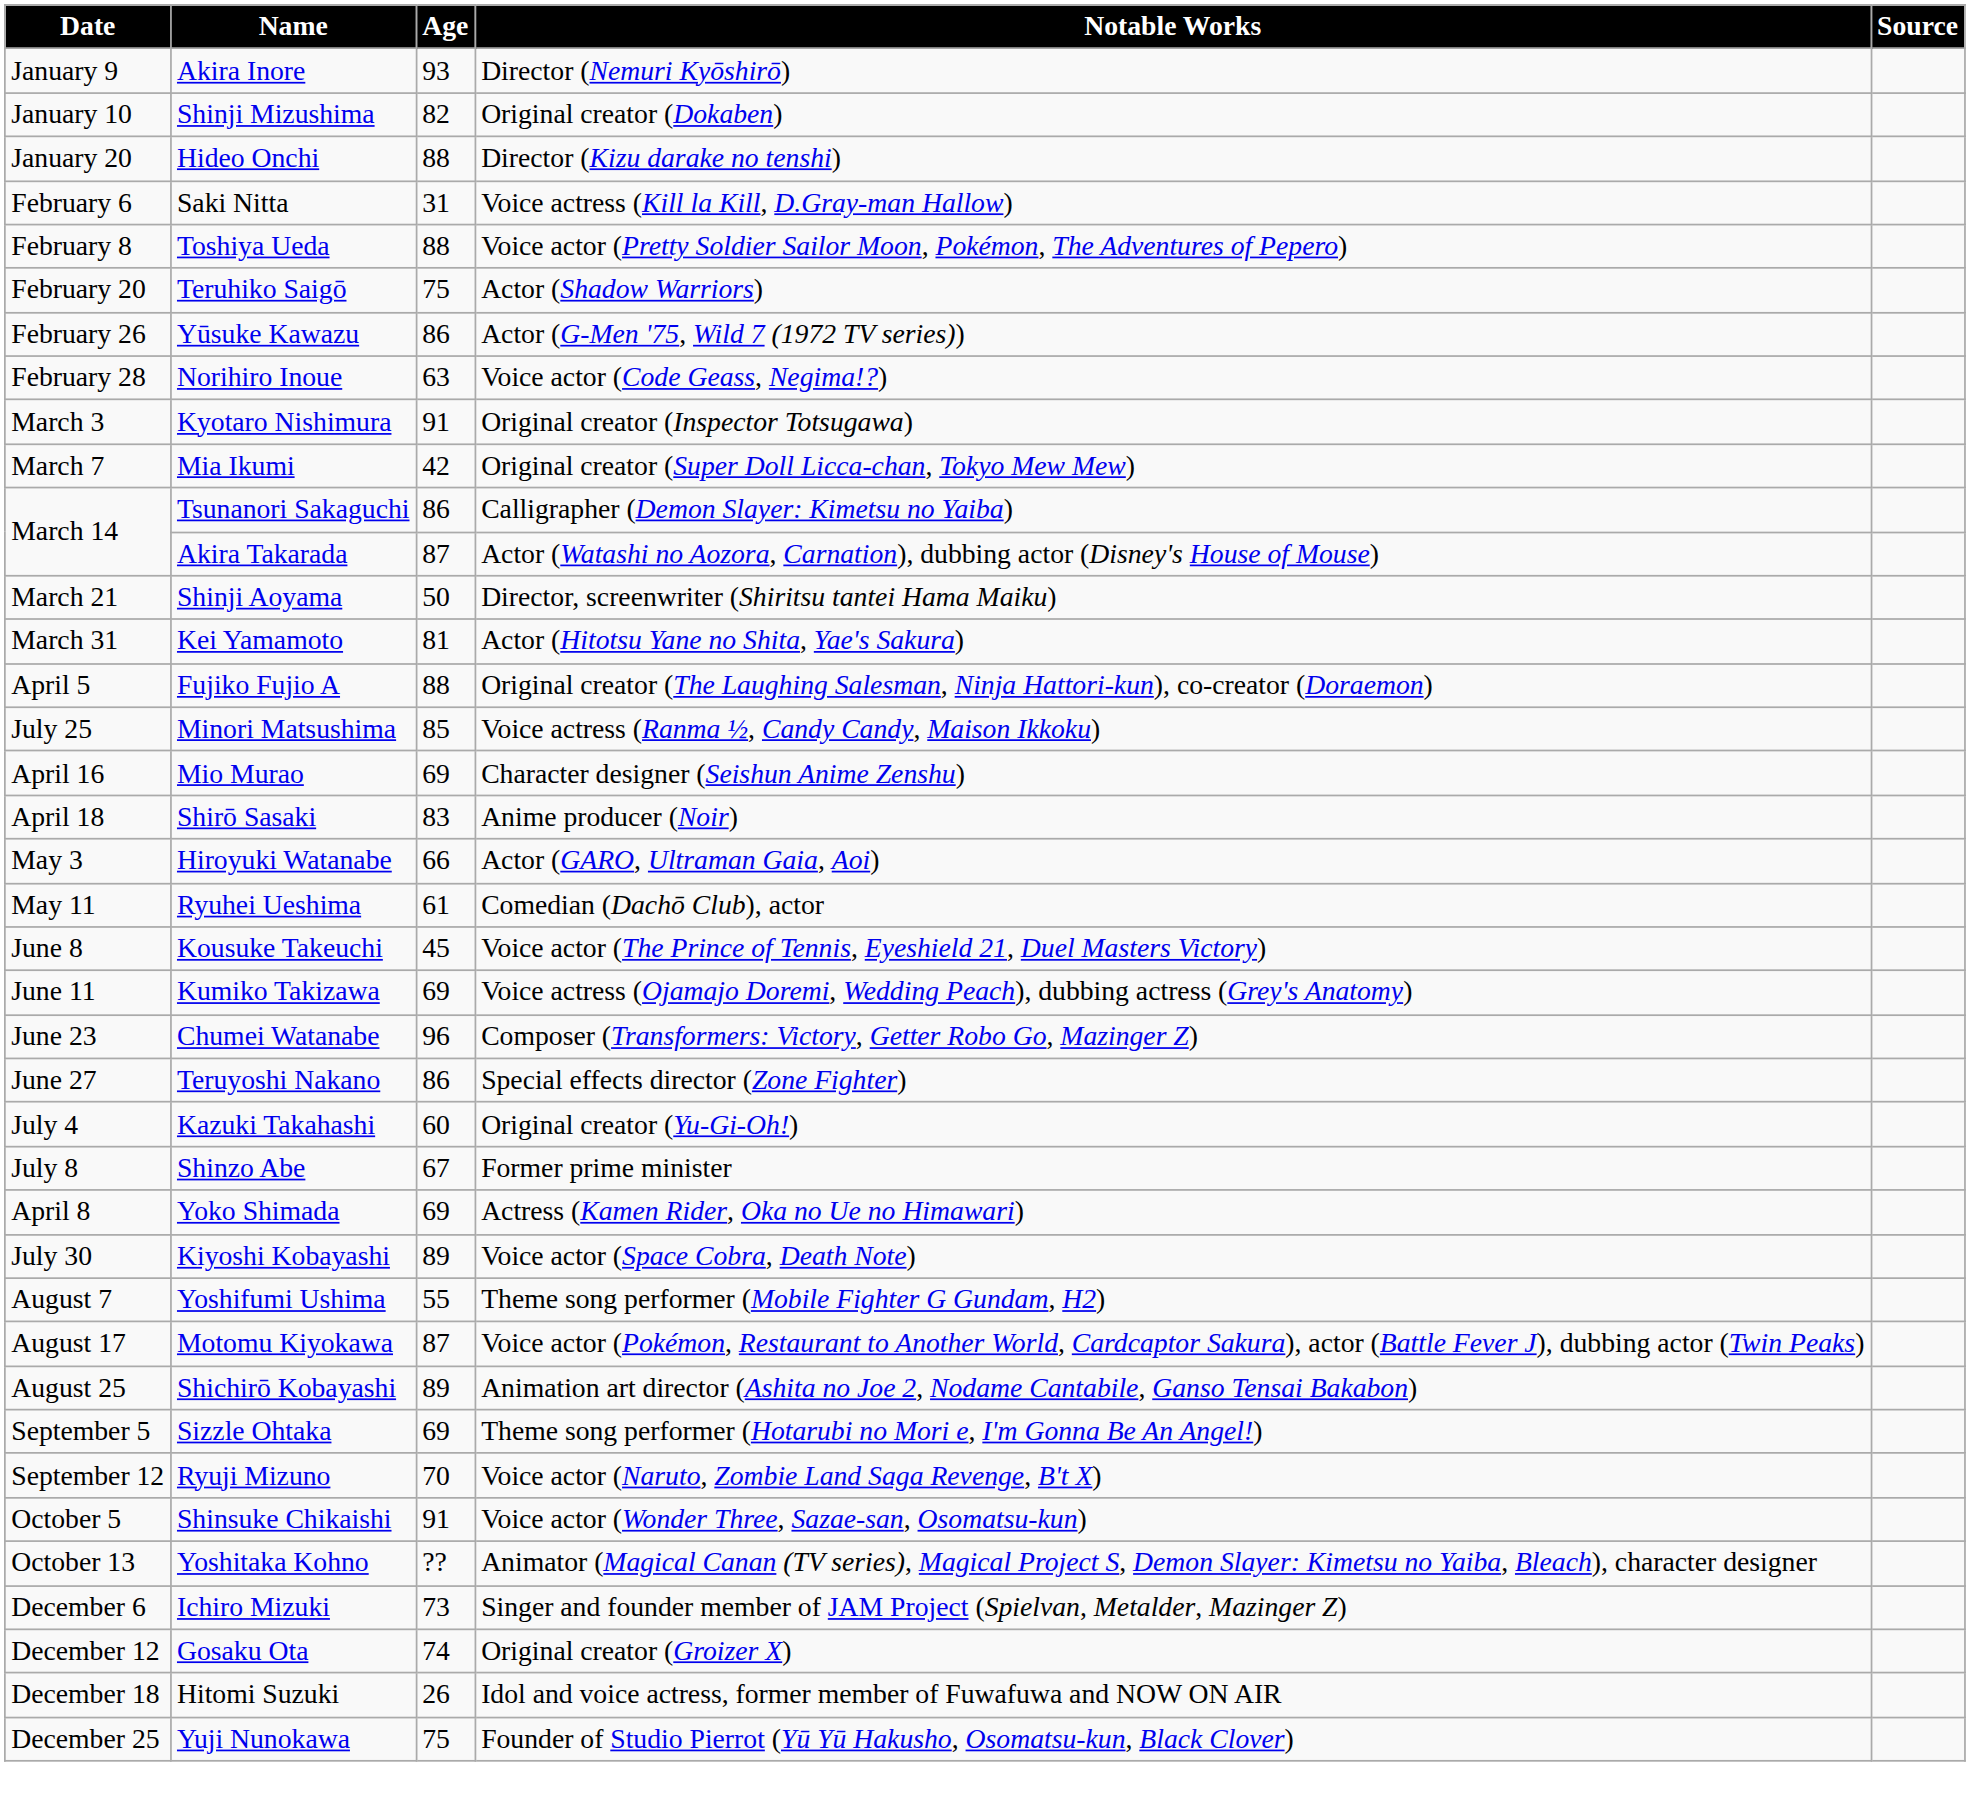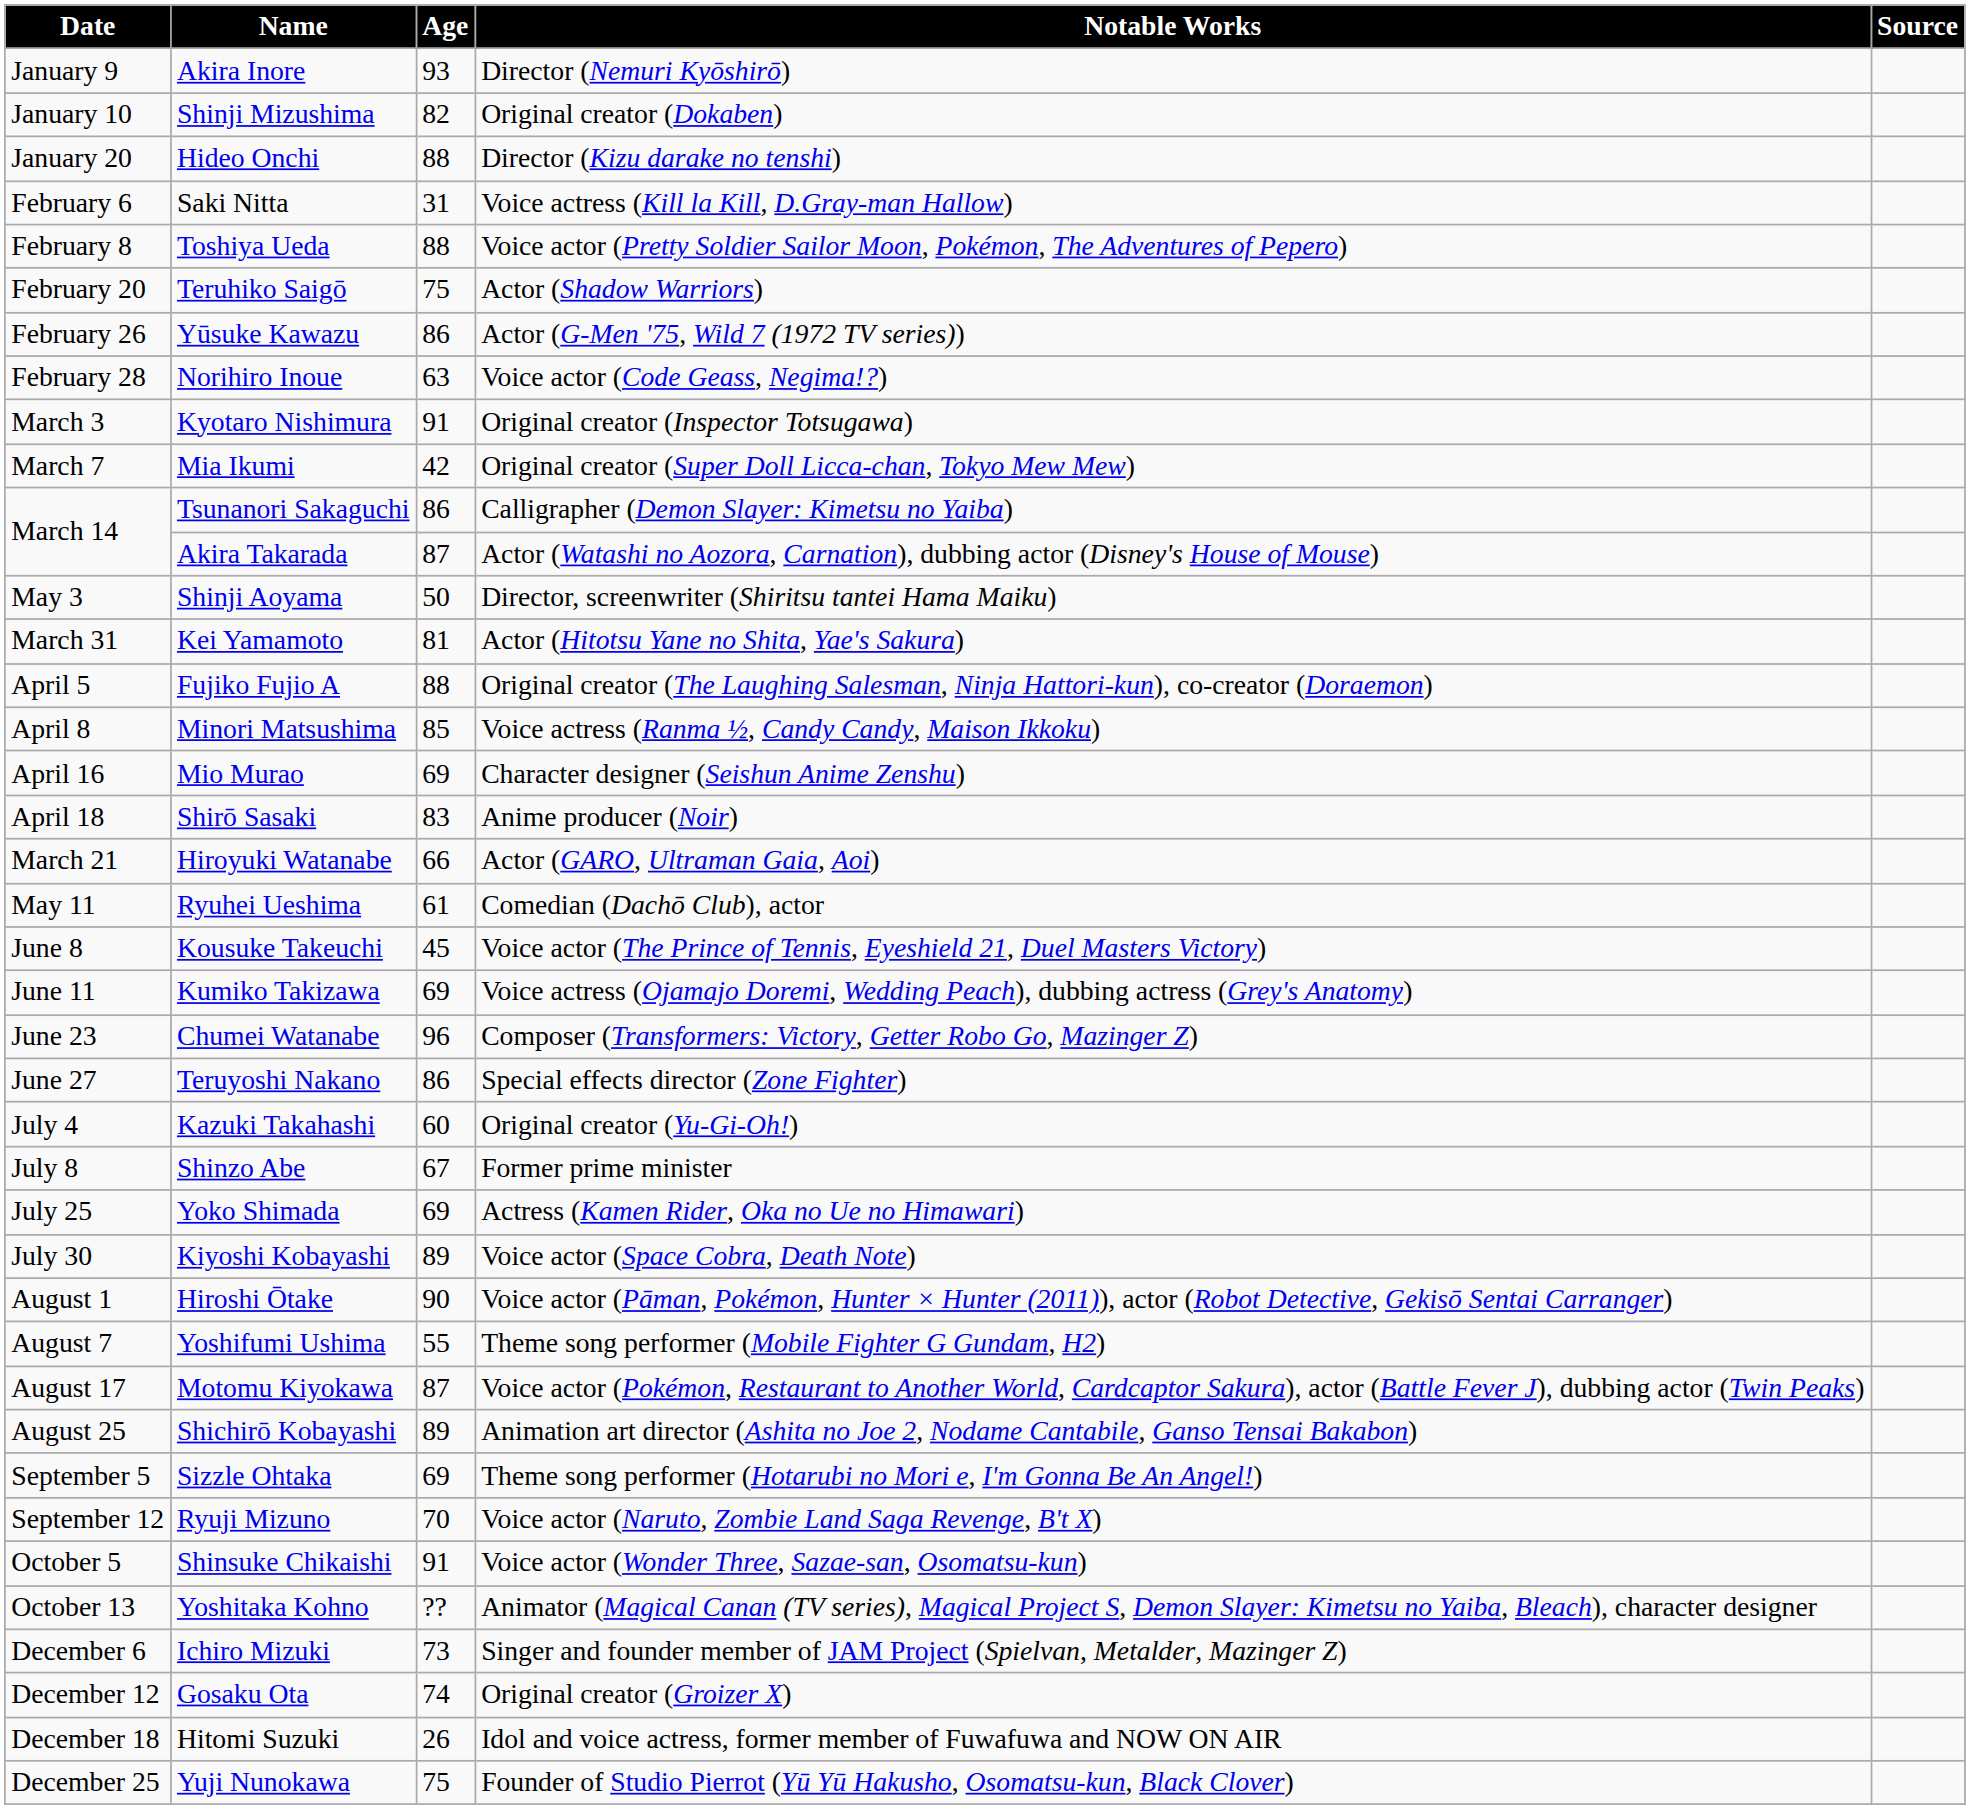 <table class="wikitable" style="background:#silver">
 <tr>
 <th style="background:black; color:white;">Date</th>
 <th style="background:black; color:white;">Name</th>
 <th style="background:black; color:white;">Age</th>
 <th style="background:black; color:white;">Notable Works</th>
 <th style="background:black; color:white;">Source</th>
 </tr>
 <tr>
 <td>January 9</td>
 <td><a href='#'>Akira Inore</a></td>
 <td>93</td>
 <td>Director (<em><a href='#'>Nemuri Kyōshirō</a></em>)</td>
 <td></td>
 </tr>
 <tr>
 <td>January 10</td>
 <td><a href='#'>Shinji Mizushima</a></td>
 <td>82</td>
 <td>Original creator (<em><a href='#'>Dokaben</a></em>)</td>
 <td></td>
 </tr>
 <tr>
 <td>January 20</td>
 <td><a href='#'>Hideo Onchi</a></td>
 <td>88</td>
 <td>Director (<em><a href='#'>Kizu darake no tenshi</a></em>)</td>
 <td></td>
 </tr>
 <tr>
 <td>February 6</td>
 <td>Saki Nitta</td>
 <td>31</td>
 <td>Voice actress (<em><a href='#'>Kill la Kill</a></em>, <em><a href='#'>D.Gray-man Hallow</a></em>)</td>
 <td></td>
 </tr>
 <tr>
 <td>February 8</td>
 <td><a href='#'>Toshiya Ueda</a></td>
 <td>88</td>
 <td>Voice actor (<em><a href='#'>Pretty Soldier Sailor Moon</a></em>, <em><a href='#'>Pokémon</a></em>, <em><a href='#'>The Adventures of Pepero</a></em>)</td>
 <td></td>
 </tr>
 <tr>
 <td>February 20</td>
 <td><a href='#'>Teruhiko Saigō</a></td>
 <td>75</td>
 <td>Actor (<em><a href='#'>Shadow Warriors</a></em>)</td>
 <td></td>
 </tr>
 <tr>
 <td>February 26</td>
 <td><a href='#'>Yūsuke Kawazu</a></td>
 <td>86</td>
 <td>Actor (<em><a href='#'>G-Men '75</a></em>, <em><a href='#'>Wild 7</a> (1972 TV series)</em>)</td>
 <td></td>
 </tr>
 <tr>
 <td>February 28</td>
 <td><a href='#'>Norihiro Inoue</a></td>
 <td>63</td>
 <td>Voice actor (<em><a href='#'>Code Geass</a></em>, <em><a href='#'>Negima!?</a></em>)</td>
 <td></td>
 </tr>
 <tr>
 <td>March 3</td>
 <td><a href='#'>Kyotaro Nishimura</a></td>
 <td>91</td>
 <td>Original creator (<em>Inspector Totsugawa</em>)</td>
 <td></td>
 </tr>
 <tr>
 <td>March 7</td>
 <td><a href='#'>Mia Ikumi</a></td>
 <td>42</td>
 <td>Original creator (<em><a href='#'>Super Doll Licca-chan</a></em>, <em><a href='#'>Tokyo Mew Mew</a></em>)</td>
 <td></td>
 </tr>
 <tr>
 <td rowspan="2">March 14</td>
 <td><a href='#'>Tsunanori Sakaguchi</a></td>
 <td>86</td>
 <td>Calligrapher (<em><a href='#'>Demon Slayer: Kimetsu no Yaiba</a></em>)</td>
 <td></td>
 </tr>
 <tr>
 <td><a href='#'>Akira Takarada</a></td>
 <td>87</td>
 <td>Actor (<em><a href='#'>Watashi no Aozora</a></em>, <em><a href='#'>Carnation</a></em>), dubbing actor (<em>Disney's <a href='#'>House of Mouse</a></em>)</td>
 <td></td>
 </tr>
 <tr>
-<td>March 21</td>
+<td>May 3</td>
 <td><a href='#'>Shinji Aoyama</a></td>
 <td>50</td>
 <td>Director, screenwriter (<em>Shiritsu tantei Hama Maiku</em>)</td>
 <td></td>
 </tr>
 <tr>
 <td>March 31</td>
 <td><a href='#'>Kei Yamamoto</a></td>
 <td>81</td>
 <td>Actor (<em><a href='#'>Hitotsu Yane no Shita</a></em>, <em><a href='#'>Yae's Sakura</a></em>)</td>
 <td></td>
 </tr>
 <tr>
 <td>April 5</td>
 <td><a href='#'>Fujiko Fujio A</a></td>
 <td>88</td>
 <td>Original creator (<em><a href='#'>The Laughing Salesman</a></em>, <em><a href='#'>Ninja Hattori-kun</a></em>), co-creator (<em><a href='#'>Doraemon</a></em>)</td>
 <td></td>
 </tr>
 <tr>
-<td>July 25</td>
+<td>April 8</td>
 <td><a href='#'>Minori Matsushima</a></td>
 <td>85</td>
 <td>Voice actress (<em><a href='#'>Ranma ½</a></em>, <em><a href='#'>Candy Candy</a></em>, <em><a href='#'>Maison Ikkoku</a></em>)</td>
 <td></td>
 </tr>
 <tr>
 <td>April 16</td>
 <td><a href='#'>Mio Murao</a></td>
 <td>69</td>
 <td>Character designer (<em><a href='#'>Seishun Anime Zenshu</a></em>)</td>
 <td></td>
 </tr>
 <tr>
 <td>April 18</td>
 <td><a href='#'>Shirō Sasaki</a></td>
 <td>83</td>
 <td>Anime producer (<em><a href='#'>Noir</a></em>)</td>
 <td></td>
 </tr>
 <tr>
-<td>May 3</td>
+<td>March 21</td>
 <td><a href='#'>Hiroyuki Watanabe</a></td>
 <td>66</td>
 <td>Actor (<em><a href='#'>GARO</a></em>, <em><a href='#'>Ultraman Gaia</a></em>, <em><a href='#'>Aoi</a></em>)</td>
 <td></td>
 </tr>
 <tr>
 <td>May 11</td>
 <td><a href='#'>Ryuhei Ueshima</a></td>
 <td>61</td>
 <td>Comedian (<em>Dachō Club</em>), actor</td>
 <td></td>
 </tr>
 <tr>
 <td>June 8</td>
 <td><a href='#'>Kousuke Takeuchi</a></td>
 <td>45</td>
 <td>Voice actor (<em><a href='#'>The Prince of Tennis</a></em>, <em><a href='#'>Eyeshield 21</a></em>, <em><a href='#'>Duel Masters Victory</a></em>)</td>
 <td></td>
 </tr>
 <tr>
 <td>June 11</td>
 <td><a href='#'>Kumiko Takizawa</a></td>
 <td>69</td>
 <td>Voice actress (<em><a href='#'>Ojamajo Doremi</a></em>, <em><a href='#'>Wedding Peach</a></em>), dubbing actress (<em><a href='#'>Grey's Anatomy</a></em>)</td>
 <td></td>
 </tr>
 <tr>
 <td>June 23</td>
 <td><a href='#'>Chumei Watanabe</a></td>
 <td>96</td>
 <td>Composer (<em><a href='#'>Transformers: Victory</a></em>, <em><a href='#'>Getter Robo Go</a></em>, <em><a href='#'>Mazinger Z</a></em>)</td>
 <td></td>
 </tr>
 <tr>
 <td>June 27</td>
 <td><a href='#'>Teruyoshi Nakano</a></td>
 <td>86</td>
 <td>Special effects director (<em><a href='#'>Zone Fighter</a></em>)</td>
 <td></td>
 </tr>
 <tr>
 <td>July 4</td>
 <td><a href='#'>Kazuki Takahashi</a></td>
 <td>60</td>
 <td>Original creator (<em><a href='#'>Yu-Gi-Oh!</a></em>)</td>
 <td></td>
 </tr>
 <tr>
 <td>July 8</td>
 <td><a href='#'>Shinzo Abe</a></td>
 <td>67</td>
 <td>Former prime minister</td>
 <td></td>
 </tr>
 <tr>
-<td>April 8</td>
+<td>July 25</td>
 <td><a href='#'>Yoko Shimada</a></td>
 <td>69</td>
 <td>Actress (<em><a href='#'>Kamen Rider</a></em>, <em><a href='#'>Oka no Ue no Himawari</a></em>)</td>
 <td></td>
 </tr>
 <tr>
 <td>July 30</td>
 <td><a href='#'>Kiyoshi Kobayashi</a></td>
 <td>89</td>
 <td>Voice actor (<em><a href='#'>Space Cobra</a></em>, <em><a href='#'>Death Note</a></em>)</td>
+<td></td>
+</tr>
+<tr>
+<td>August 1</td>
+<td><a href='#'>Hiroshi Ōtake</a></td>
+<td>90</td>
+<td>Voice actor (<em><a href='#'>Pāman</a></em>, <em><a href='#'>Pokémon</a></em>, <em><a href='#'>Hunter × Hunter (2011)</a></em>), actor (<em><a href='#'>Robot Detective</a></em>, <em><a href='#'>Gekisō Sentai Carranger</a></em>)</td>
 <td></td>
 </tr>
 <tr>
 <td>August 7</td>
 <td><a href='#'>Yoshifumi Ushima</a></td>
 <td>55</td>
 <td>Theme song performer (<em><a href='#'>Mobile Fighter G Gundam</a></em>, <em><a href='#'>H2</a></em>)</td>
 <td></td>
 </tr>
 <tr>
 <td>August 17</td>
 <td><a href='#'>Motomu Kiyokawa</a></td>
 <td>87</td>
 <td>Voice actor (<em><a href='#'>Pokémon</a></em>, <em><a href='#'>Restaurant to Another World</a></em>, <em><a href='#'>Cardcaptor Sakura</a></em>), actor (<em><a href='#'>Battle Fever J</a></em>), dubbing actor (<em><a href='#'>Twin Peaks</a></em>)</td>
 <td></td>
 </tr>
 <tr>
 <td>August 25</td>
 <td><a href='#'>Shichirō Kobayashi</a></td>
 <td>89</td>
 <td>Animation art director (<em><a href='#'>Ashita no Joe 2</a></em>, <em><a href='#'>Nodame Cantabile</a></em>, <em><a href='#'>Ganso Tensai Bakabon</a></em>)</td>
 <td></td>
 </tr>
 <tr>
 <td>September 5</td>
 <td><a href='#'>Sizzle Ohtaka</a></td>
 <td>69</td>
 <td>Theme song performer (<em><a href='#'>Hotarubi no Mori e</a></em>, <em><a href='#'>I'm Gonna Be An Angel!</a></em>)</td>
 <td></td>
 </tr>
 <tr>
 <td>September 12</td>
 <td><a href='#'>Ryuji Mizuno</a></td>
 <td>70</td>
 <td>Voice actor (<em><a href='#'>Naruto</a></em>, <em><a href='#'>Zombie Land Saga Revenge</a></em>, <em><a href='#'>B't X</a></em>)</td>
 <td></td>
 </tr>
 <tr>
 <td>October 5</td>
 <td><a href='#'>Shinsuke Chikaishi</a></td>
 <td>91</td>
 <td>Voice actor (<em><a href='#'>Wonder Three</a></em>, <em><a href='#'>Sazae-san</a></em>, <em><a href='#'>Osomatsu-kun</a></em>)</td>
 <td></td>
 </tr>
 <tr>
 <td>October 13</td>
 <td><a href='#'>Yoshitaka Kohno</a></td>
 <td>??</td>
 <td>Animator (<em><a href='#'>Magical Canan</a> (TV series)</em>, <em><a href='#'>Magical Project S</a></em>, <em><a href='#'>Demon Slayer: Kimetsu no Yaiba</a></em>, <em><a href='#'>Bleach</a></em>), character designer</td>
 <td></td>
 </tr>
 <tr>
 <td>December 6</td>
 <td><a href='#'>Ichiro Mizuki</a></td>
 <td>73</td>
 <td>Singer and founder member of <a href='#'>JAM Project</a> (<em>Spielvan</em>, <em>Metalder</em>, <em>Mazinger Z</em>)</td>
 <td></td>
 </tr>
 <tr>
 <td>December 12</td>
 <td><a href='#'>Gosaku Ota</a></td>
 <td>74</td>
 <td>Original creator (<em><a href='#'>Groizer X</a></em>)</td>
 <td></td>
 </tr>
 <tr>
 <td>December 18</td>
 <td>Hitomi Suzuki</td>
 <td>26</td>
 <td>Idol and voice actress, former member of Fuwafuwa and NOW ON AIR</td>
 <td></td>
 </tr>
 <tr>
 <td>December 25</td>
 <td><a href='#'>Yuji Nunokawa</a></td>
 <td>75</td>
 <td>Founder of <a href='#'>Studio Pierrot</a> (<em><a href='#'>Yū Yū Hakusho</a></em>, <em><a href='#'>Osomatsu-kun</a></em>, <em><a href='#'>Black Clover</a></em>)</td>
 <td></td>
 </tr>
 </table>
